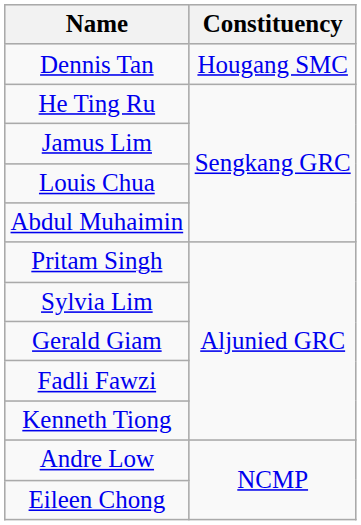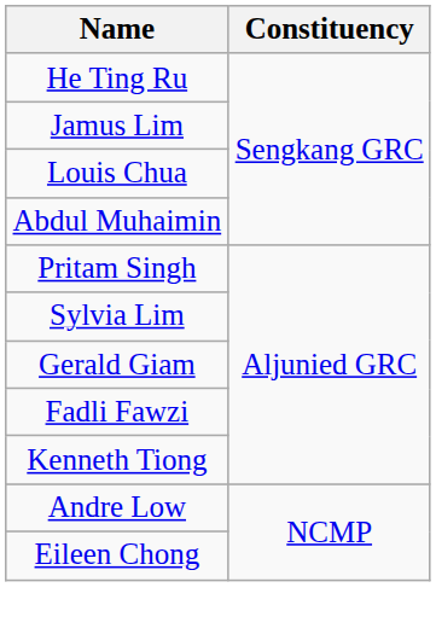 <table class="wikitable" style="text-align:center;">
 <tr>
 <th>Name</th>
 <th>Constituency</th>
-</tr>
-<tr>
-<td><a href='#'>Dennis Tan</a></td>
-<td><a href='#'>Hougang SMC</a></td>
 </tr>
 <tr>
 <td><a href='#'>He Ting Ru</a></td>
 <td rowspan="4"><a href='#'>Sengkang GRC</a></td>
 </tr>
 <tr>
 <td><a href='#'>Jamus Lim</a></td>
 </tr>
 <tr>
 <td><a href='#'>Louis Chua</a></td>
 </tr>
 <tr>
 <td><a href='#'>Abdul Muhaimin</a></td>
 </tr>
 <tr>
 <td><a href='#'>Pritam Singh</a></td>
 <td rowspan="5"><a href='#'>Aljunied GRC</a></td>
 </tr>
 <tr>
 <td><a href='#'>Sylvia Lim</a></td>
 </tr>
 <tr>
 <td><a href='#'>Gerald Giam</a></td>
 </tr>
 <tr>
 <td><a href='#'>Fadli Fawzi</a></td>
 </tr>
 <tr>
 <td><a href='#'>Kenneth Tiong</a></td>
 </tr>
 <tr>
 <td><a href='#'>Andre Low</a></td>
 <td rowspan="4"><a href='#'>NCMP</a></td>
 </tr>
 <tr>
 <td><a href='#'>Eileen Chong</a></td>
 </tr>
 </table>
